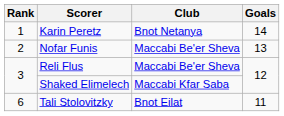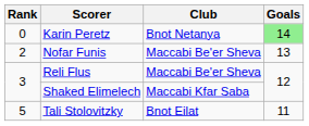 <table class="wikitable" style="text-align:center">
 <tr>
 <th>Rank</th>
 <th>Scorer</th>
 <th>Club</th>
 <th>Goals</th>
 </tr>
 <tr>
-<td>1</td>
+<td>0</td>
 <td align="left"><a href='#'>Karin Peretz</a></td>
 <td align="left"><a href='#'>Bnot Netanya</a></td>
-<td>14</td>
+<td style="background: lightgreen;">14</td>
 </tr>
 <tr>
 <td>2</td>
 <td align="left"><a href='#'>Nofar Funis</a></td>
 <td align="left"><a href='#'>Maccabi Be'er Sheva</a></td>
 <td>13</td>
 </tr>
 <tr>
 <td rowspan=2>3</td>
 <td align="left"><a href='#'>Reli Flus</a></td>
 <td align="left"><a href='#'>Maccabi Be'er Sheva</a></td>
 <td rowspan=2>12</td>
 </tr>
 <tr>
 <td align="left"><a href='#'>Shaked Elimelech</a></td>
 <td align="left"><a href='#'>Maccabi Kfar Saba</a></td>
 </tr>
 <tr>
-<td>6</td>
+<td>5</td>
 <td align="left"><a href='#'>Tali Stolovitzky</a></td>
 <td align="left"><a href='#'>Bnot Eilat</a></td>
 <td>11</td>
 </tr>
 </table>
